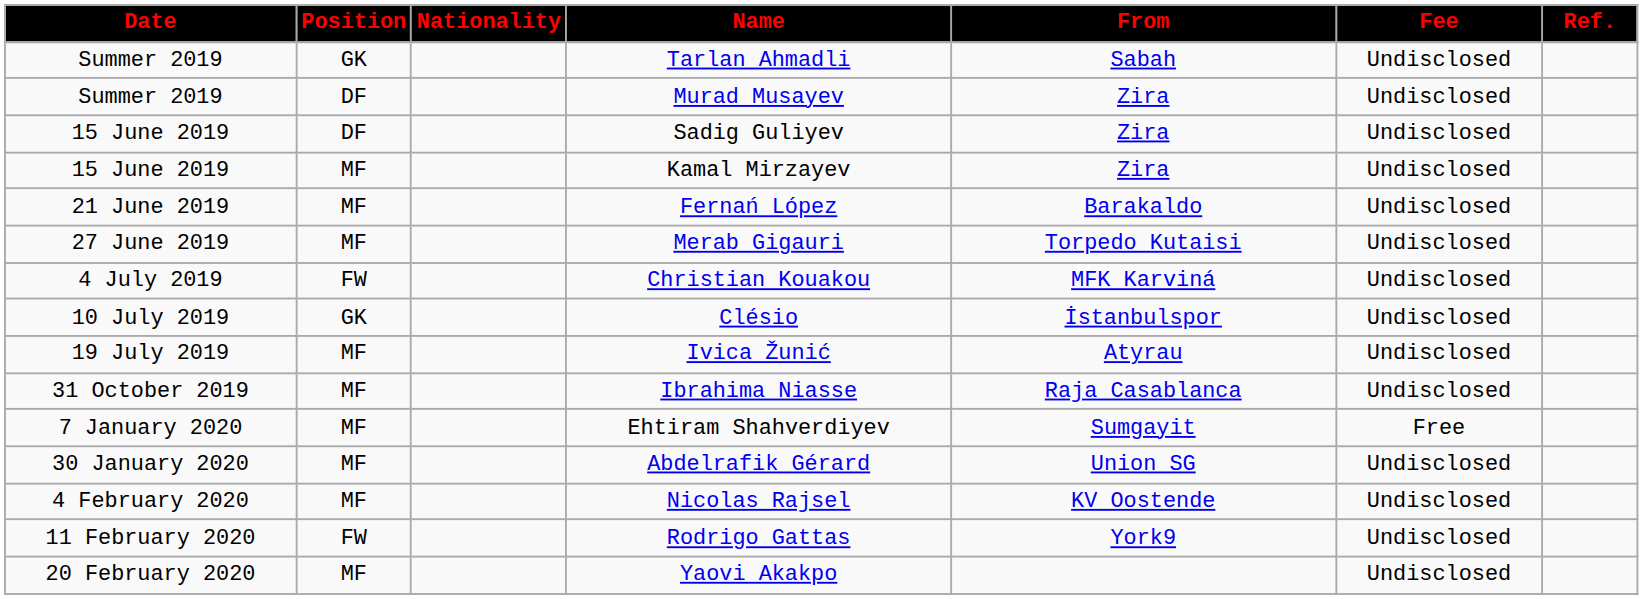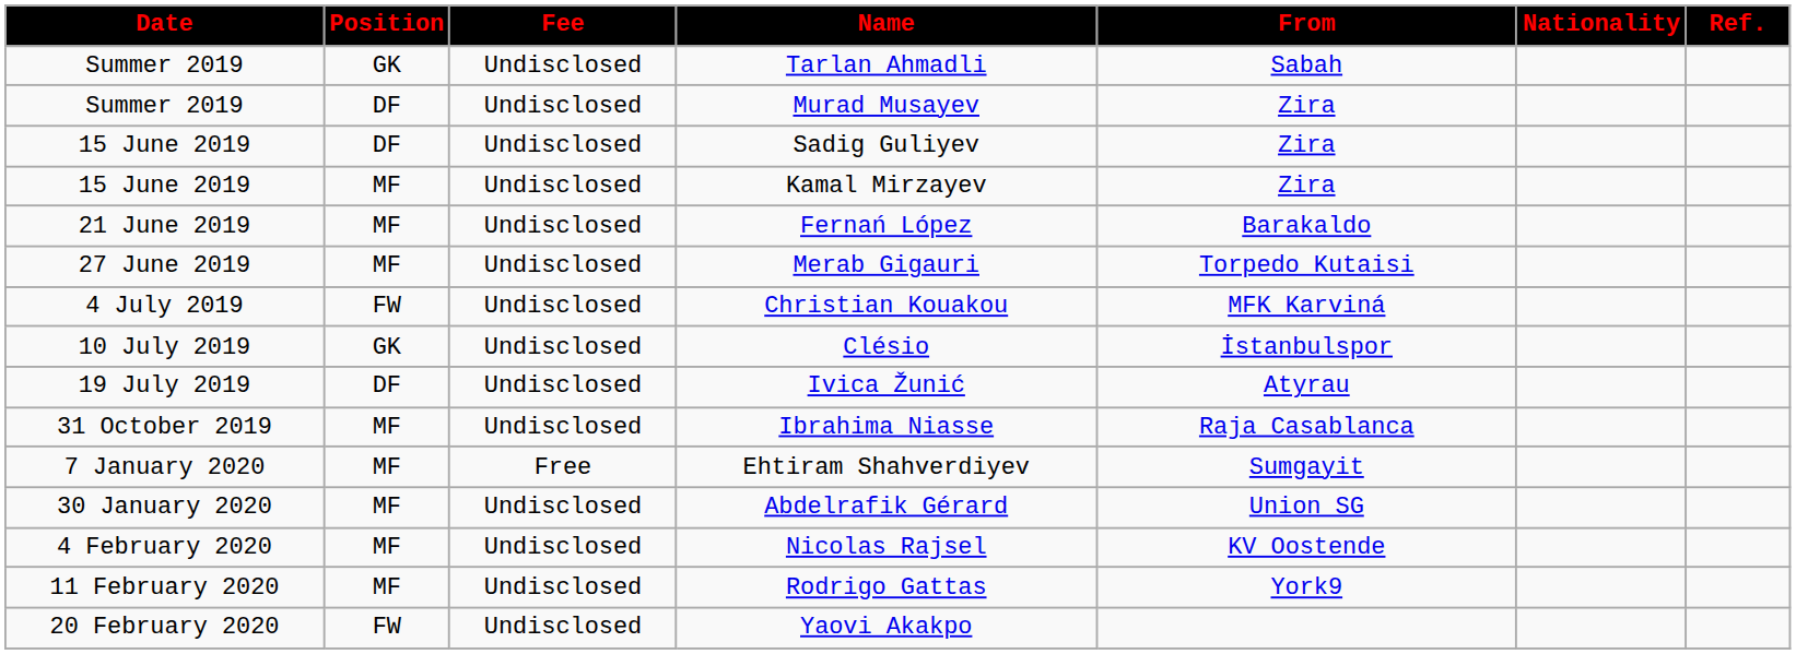 <table class="wikitable"  style="text-align:center; font-size:90%; ">
 <tr>
 <th style="background:#000000; color:#FF0000; width:150px;">Date</th>
 <th style="background:#000000; color:#FF0000; width:55px;">Position</th>
-<th style="background:#000000; color:#FF0000; width:55px;">Nationality</th>
+<th style="background:#000000; color:#FF0000; width:105px;">Fee</th>
 <th style="background:#000000; color:#FF0000; width:200px;">Name</th>
 <th style="background:#000000; color:#FF0000; width:200px;">From</th>
-<th style="background:#000000; color:#FF0000; width:105px;">Fee</th>
+<th style="background:#000000; color:#FF0000; width:55px;">Nationality</th>
 <th style="background:#000000; color:#FF0000; width:45px;">Ref.</th>
 </tr>
 <tr>
 <td>Summer 2019</td>
 <td>GK</td>
-<td></td>
+<td>Undisclosed</td>
 <td><a href='#'>Tarlan Ahmadli</a></td>
 <td><a href='#'>Sabah</a></td>
-<td>Undisclosed</td>
+<td></td>
 <td></td>
 </tr>
 <tr>
 <td>Summer 2019</td>
 <td>DF</td>
-<td></td>
+<td>Undisclosed</td>
 <td><a href='#'>Murad Musayev</a></td>
 <td><a href='#'>Zira</a></td>
-<td>Undisclosed</td>
+<td></td>
 <td></td>
 </tr>
 <tr>
 <td>15 June 2019</td>
 <td>DF</td>
-<td></td>
+<td>Undisclosed</td>
 <td>Sadig Guliyev</td>
 <td><a href='#'>Zira</a></td>
-<td>Undisclosed</td>
+<td></td>
 <td></td>
 </tr>
 <tr>
 <td>15 June 2019</td>
 <td>MF</td>
-<td></td>
+<td>Undisclosed</td>
 <td>Kamal Mirzayev</td>
 <td><a href='#'>Zira</a></td>
-<td>Undisclosed</td>
+<td></td>
 <td></td>
 </tr>
 <tr>
 <td>21 June 2019</td>
 <td>MF</td>
-<td></td>
+<td>Undisclosed</td>
 <td><a href='#'>Fernań López</a></td>
 <td><a href='#'>Barakaldo</a></td>
-<td>Undisclosed</td>
+<td></td>
 <td></td>
 </tr>
 <tr>
 <td>27 June 2019</td>
 <td>MF</td>
-<td></td>
+<td>Undisclosed</td>
 <td><a href='#'>Merab Gigauri</a></td>
 <td><a href='#'>Torpedo Kutaisi</a></td>
-<td>Undisclosed</td>
+<td></td>
 <td></td>
 </tr>
 <tr>
 <td>4 July 2019</td>
 <td>FW</td>
-<td></td>
+<td>Undisclosed</td>
 <td><a href='#'>Christian Kouakou</a></td>
 <td><a href='#'>MFK Karviná</a></td>
-<td>Undisclosed</td>
+<td></td>
 <td></td>
 </tr>
 <tr>
 <td>10 July 2019</td>
 <td>GK</td>
-<td></td>
+<td>Undisclosed</td>
 <td><a href='#'>Clésio</a></td>
 <td><a href='#'>İstanbulspor</a></td>
-<td>Undisclosed</td>
+<td></td>
 <td></td>
 </tr>
 <tr>
 <td>19 July 2019</td>
-<td>MF</td>
-<td></td>
+<td>DF</td>
+<td>Undisclosed</td>
 <td><a href='#'>Ivica Žunić</a></td>
 <td><a href='#'>Atyrau</a></td>
-<td>Undisclosed</td>
+<td></td>
 <td></td>
 </tr>
 <tr>
 <td>31 October 2019</td>
 <td>MF</td>
-<td></td>
+<td>Undisclosed</td>
 <td><a href='#'>Ibrahima Niasse</a></td>
 <td><a href='#'>Raja Casablanca</a></td>
-<td>Undisclosed</td>
+<td></td>
 <td></td>
 </tr>
 <tr>
 <td>7 January 2020</td>
 <td>MF</td>
-<td></td>
+<td>Free</td>
 <td>Ehtiram Shahverdiyev</td>
 <td><a href='#'>Sumgayit</a></td>
-<td>Free</td>
+<td></td>
 <td></td>
 </tr>
 <tr>
 <td>30 January 2020</td>
 <td>MF</td>
-<td></td>
+<td>Undisclosed</td>
 <td><a href='#'>Abdelrafik Gérard</a></td>
 <td><a href='#'>Union SG</a></td>
-<td>Undisclosed</td>
+<td></td>
 <td></td>
 </tr>
 <tr>
 <td>4 February 2020</td>
 <td>MF</td>
-<td></td>
+<td>Undisclosed</td>
 <td><a href='#'>Nicolas Rajsel</a></td>
 <td><a href='#'>KV Oostende</a></td>
-<td>Undisclosed</td>
+<td></td>
 <td></td>
 </tr>
 <tr>
 <td>11 February 2020</td>
-<td>FW</td>
-<td></td>
+<td>MF</td>
+<td>Undisclosed</td>
 <td><a href='#'>Rodrigo Gattas</a></td>
 <td><a href='#'>York9</a></td>
-<td>Undisclosed</td>
+<td></td>
 <td></td>
 </tr>
 <tr>
 <td>20 February 2020</td>
-<td>MF</td>
-<td></td>
+<td>FW</td>
+<td>Undisclosed</td>
 <td><a href='#'>Yaovi Akakpo</a></td>
 <td></td>
-<td>Undisclosed</td>
+<td></td>
 <td></td>
 </tr>
 </table>
